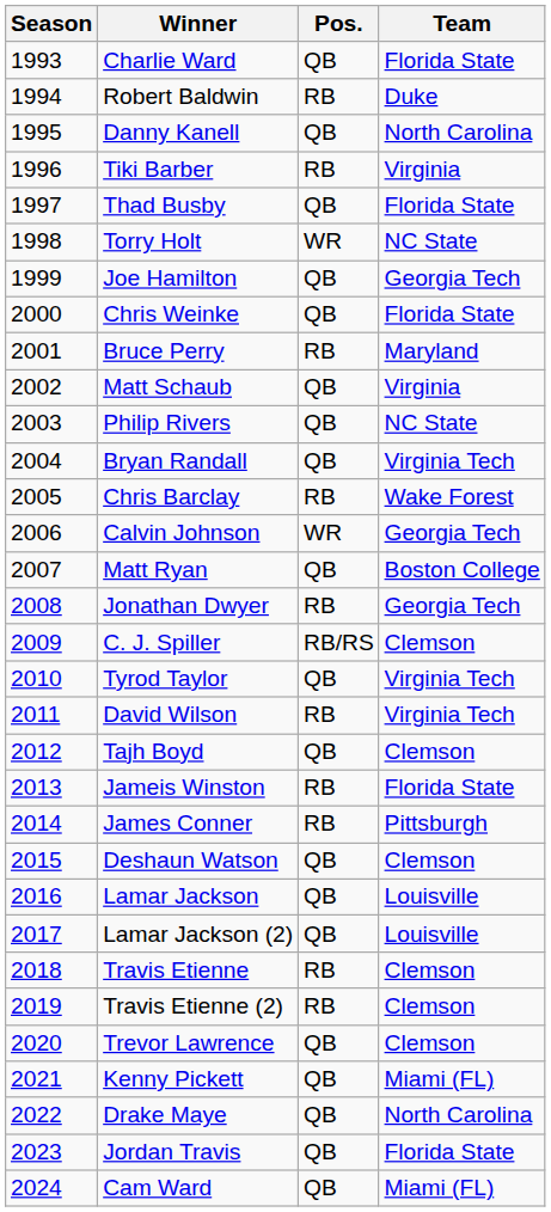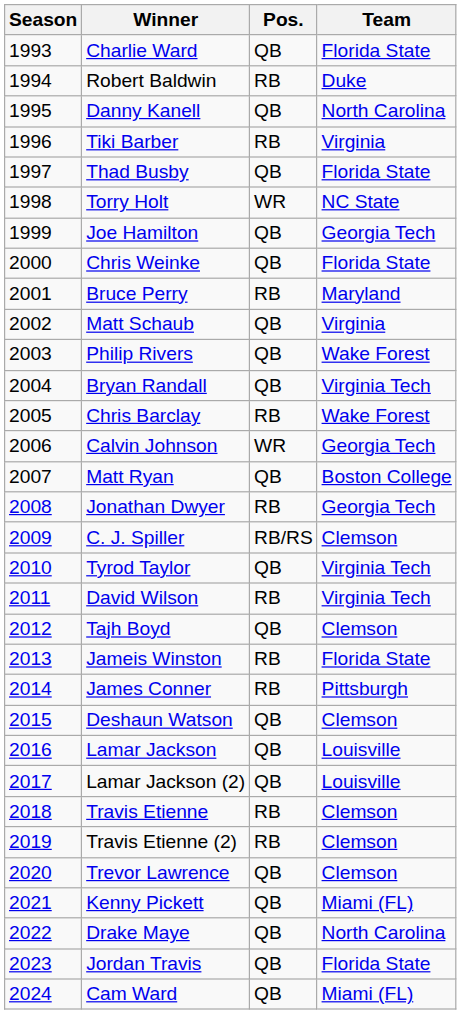 <table class="wikitable sortable">
 <tr>
 <th>Season</th>
 <th>Winner</th>
 <th>Pos.</th>
 <th>Team</th>
 </tr>
 <tr>
 <td>1993</td>
 <td><a href='#'>Charlie Ward</a></td>
 <td>QB</td>
 <td><a href='#'>Florida State</a></td>
 </tr>
 <tr>
 <td>1994</td>
 <td>Robert Baldwin</td>
 <td>RB</td>
 <td><a href='#'>Duke</a></td>
 </tr>
 <tr>
 <td>1995</td>
 <td><a href='#'>Danny Kanell</a></td>
 <td>QB</td>
 <td><a href='#'>North Carolina</a></td>
 </tr>
 <tr>
 <td>1996</td>
 <td><a href='#'>Tiki Barber</a></td>
 <td>RB</td>
 <td><a href='#'>Virginia</a></td>
 </tr>
 <tr>
 <td>1997</td>
 <td><a href='#'>Thad Busby</a></td>
 <td>QB</td>
 <td><a href='#'>Florida State</a></td>
 </tr>
 <tr>
 <td>1998</td>
 <td><a href='#'>Torry Holt</a></td>
 <td>WR</td>
 <td><a href='#'>NC State</a></td>
 </tr>
 <tr>
 <td>1999</td>
 <td><a href='#'>Joe Hamilton</a></td>
 <td>QB</td>
 <td><a href='#'>Georgia Tech</a></td>
 </tr>
 <tr>
 <td>2000</td>
 <td><a href='#'>Chris Weinke</a></td>
 <td>QB</td>
 <td><a href='#'>Florida State</a></td>
 </tr>
 <tr>
 <td>2001</td>
 <td><a href='#'>Bruce Perry</a></td>
 <td>RB</td>
 <td><a href='#'>Maryland</a></td>
 </tr>
 <tr>
 <td>2002</td>
 <td><a href='#'>Matt Schaub</a></td>
 <td>QB</td>
 <td><a href='#'>Virginia</a></td>
 </tr>
 <tr>
 <td>2003</td>
 <td><a href='#'>Philip Rivers</a></td>
 <td>QB</td>
-<td><a href='#'>NC State</a></td>
+<td><a href='#'>Wake Forest</a></td>
 </tr>
 <tr>
 <td>2004</td>
 <td><a href='#'>Bryan Randall</a></td>
 <td>QB</td>
 <td><a href='#'>Virginia Tech</a></td>
 </tr>
 <tr>
 <td>2005</td>
 <td><a href='#'>Chris Barclay</a></td>
 <td>RB</td>
 <td><a href='#'>Wake Forest</a></td>
 </tr>
 <tr>
 <td>2006</td>
 <td><a href='#'>Calvin Johnson</a></td>
 <td>WR</td>
 <td><a href='#'>Georgia Tech</a></td>
 </tr>
 <tr>
 <td>2007</td>
 <td><a href='#'>Matt Ryan</a></td>
 <td>QB</td>
 <td><a href='#'>Boston College</a></td>
 </tr>
 <tr>
 <td><a href='#'>2008</a></td>
 <td><a href='#'>Jonathan Dwyer</a></td>
 <td>RB</td>
 <td><a href='#'>Georgia Tech</a></td>
 </tr>
 <tr>
 <td><a href='#'>2009</a></td>
 <td><a href='#'>C. J. Spiller</a></td>
 <td>RB/RS</td>
 <td><a href='#'>Clemson</a></td>
 </tr>
 <tr>
 <td><a href='#'>2010</a></td>
 <td><a href='#'>Tyrod Taylor</a></td>
 <td>QB</td>
 <td><a href='#'>Virginia Tech</a></td>
 </tr>
 <tr>
 <td><a href='#'>2011</a></td>
 <td><a href='#'>David Wilson</a></td>
 <td>RB</td>
 <td><a href='#'>Virginia Tech</a></td>
 </tr>
 <tr>
 <td><a href='#'>2012</a></td>
 <td><a href='#'>Tajh Boyd</a></td>
 <td>QB</td>
 <td><a href='#'>Clemson</a></td>
 </tr>
 <tr>
 <td><a href='#'>2013</a></td>
 <td><a href='#'>Jameis Winston</a></td>
 <td>RB</td>
 <td><a href='#'>Florida State</a></td>
 </tr>
 <tr>
 <td><a href='#'>2014</a></td>
 <td><a href='#'>James Conner</a></td>
 <td>RB</td>
 <td><a href='#'>Pittsburgh</a></td>
 </tr>
 <tr>
 <td><a href='#'>2015</a></td>
 <td><a href='#'>Deshaun Watson</a></td>
 <td>QB</td>
 <td><a href='#'>Clemson</a></td>
 </tr>
 <tr>
 <td><a href='#'>2016</a></td>
 <td><a href='#'>Lamar Jackson</a></td>
 <td>QB</td>
 <td><a href='#'>Louisville</a></td>
 </tr>
 <tr>
 <td><a href='#'>2017</a></td>
 <td>Lamar Jackson (2)</td>
 <td>QB</td>
 <td><a href='#'>Louisville</a></td>
 </tr>
 <tr>
 <td><a href='#'>2018</a></td>
 <td><a href='#'>Travis Etienne</a></td>
 <td>RB</td>
 <td><a href='#'>Clemson</a></td>
 </tr>
 <tr>
 <td><a href='#'>2019</a></td>
 <td>Travis Etienne (2)</td>
 <td>RB</td>
 <td><a href='#'>Clemson</a></td>
 </tr>
 <tr>
 <td><a href='#'>2020</a></td>
 <td><a href='#'>Trevor Lawrence</a></td>
 <td>QB</td>
 <td><a href='#'>Clemson</a></td>
 </tr>
 <tr>
 <td><a href='#'>2021</a></td>
 <td><a href='#'>Kenny Pickett</a></td>
 <td>QB</td>
 <td><a href='#'>Miami (FL)</a></td>
 </tr>
 <tr>
 <td><a href='#'>2022</a></td>
 <td><a href='#'>Drake Maye</a></td>
 <td>QB</td>
 <td><a href='#'>North Carolina</a></td>
 </tr>
 <tr>
 <td><a href='#'>2023</a></td>
 <td><a href='#'>Jordan Travis</a></td>
 <td>QB</td>
 <td><a href='#'>Florida State</a></td>
 </tr>
 <tr>
 <td><a href='#'>2024</a></td>
 <td><a href='#'>Cam Ward</a></td>
 <td>QB</td>
 <td><a href='#'>Miami (FL)</a></td>
 </tr>
 </table>
